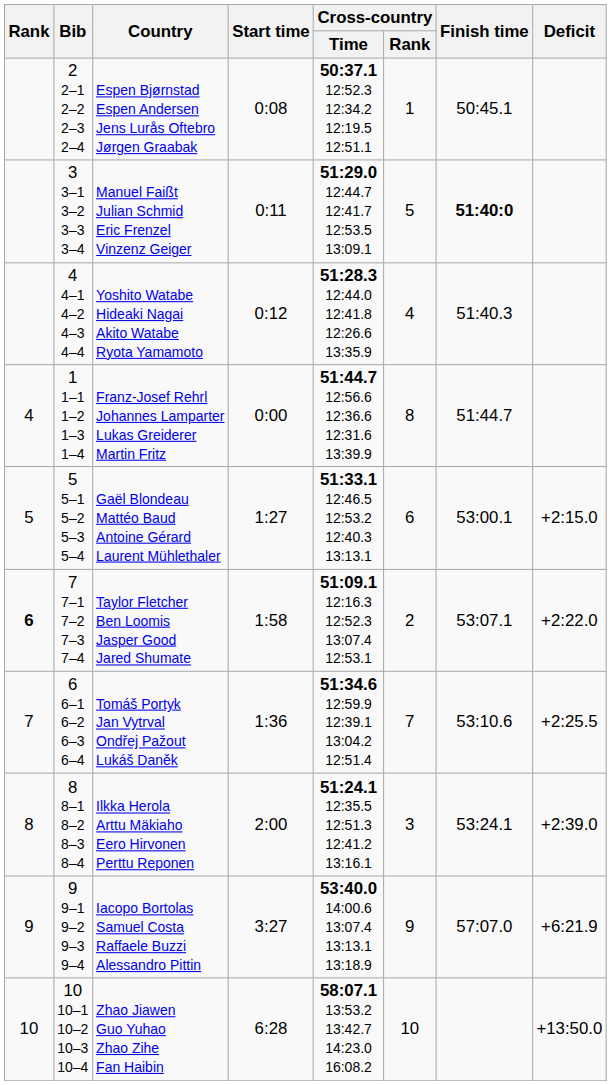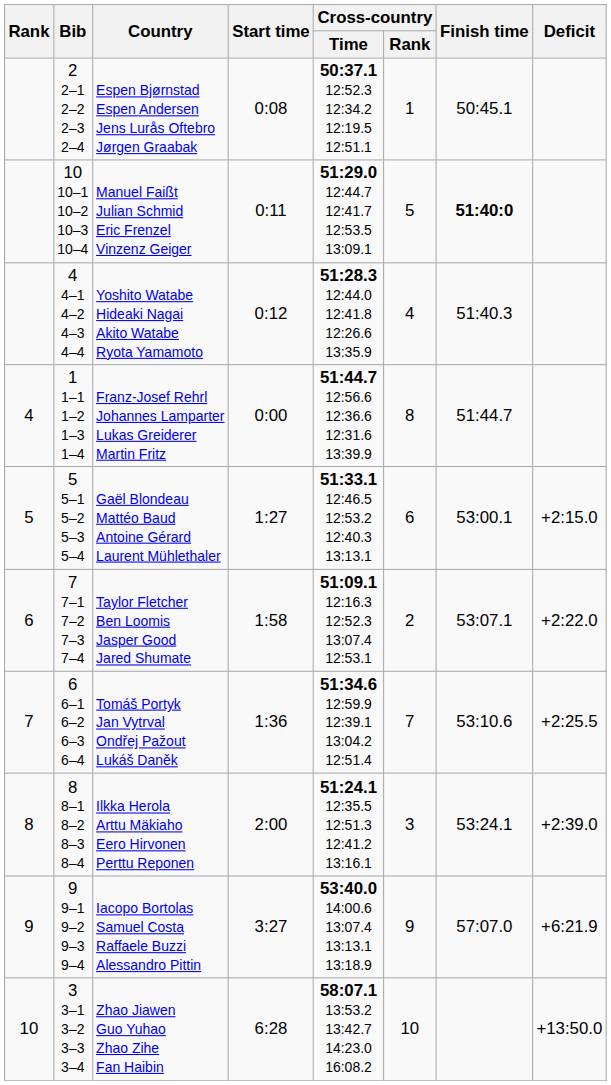 <table class="wikitable sortable" style="text-align:center">
 <tr>
 <th rowspan=2>Rank</th>
 <th rowspan=2>Bib</th>
 <th rowspan=2>Country</th>
 <th rowspan=2>Start time</th>
 <th colspan=2>Cross-country</th>
 <th rowspan=2>Finish time</th>
 <th rowspan=2>Deficit</th>
 </tr>
 <tr>
 <th>Time</th>
 <th>Rank</th>
 </tr>
 <tr>
 <td></td>
 <td>2<br><small>2–1<br>2–2<br>2–3<br>2–4</small></td>
 <td align=left><br><small><a href='#'>Espen Bjørnstad</a><br><a href='#'>Espen Andersen</a><br><a href='#'>Jens Lurås Oftebro</a><br><a href='#'>Jørgen Graabak</a></small></td>
 <td>0:08</td>
 <td><strong>50:37.1</strong><br><small>12:52.3<br>12:34.2<br>12:19.5<br>12:51.1</small></td>
 <td>1</td>
 <td>50:45.1</td>
 <td></td>
 </tr>
 <tr>
 <td></td>
-<td>3<br><small>3–1<br>3–2<br>3–3<br>3–4</small></td>
+<td>10<br><small>10–1<br>10–2<br>10–3<br>10–4</small></td>
 <td align=left><br><small><a href='#'>Manuel Faißt</a><br><a href='#'>Julian Schmid</a><br><a href='#'>Eric Frenzel</a><br><a href='#'>Vinzenz Geiger</a></small></td>
 <td>0:11</td>
 <td><strong>51:29.0</strong><br><small>12:44.7<br>12:41.7<br>12:53.5<br>13:09.1</small></td>
 <td>5</td>
 <td><strong>51:40:0</strong></td>
 <td></td>
 </tr>
 <tr>
 <td></td>
 <td>4<br><small>4–1<br>4–2<br>4–3<br>4–4</small></td>
 <td align=left><br><small><a href='#'>Yoshito Watabe</a><br><a href='#'>Hideaki Nagai</a><br><a href='#'>Akito Watabe</a><br><a href='#'>Ryota Yamamoto</a></small></td>
 <td>0:12</td>
 <td><strong>51:28.3</strong><br><small>12:44.0<br>12:41.8<br>12:26.6<br>13:35.9</small></td>
 <td>4</td>
 <td>51:40.3</td>
 <td></td>
 </tr>
 <tr>
 <td>4</td>
 <td>1<br><small>1–1<br>1–2<br>1–3<br>1–4</small></td>
 <td align=left><br><small><a href='#'>Franz-Josef Rehrl</a><br><a href='#'>Johannes Lamparter</a><br><a href='#'>Lukas Greiderer</a><br><a href='#'>Martin Fritz</a></small></td>
 <td>0:00</td>
 <td><strong>51:44.7</strong><br><small>12:56.6<br>12:36.6<br>12:31.6<br>13:39.9</small></td>
 <td>8</td>
 <td>51:44.7</td>
 <td></td>
 </tr>
 <tr>
 <td>5</td>
 <td>5<br><small>5–1<br>5–2<br>5–3<br>5–4</small></td>
 <td align=left><br><small><a href='#'>Gaël Blondeau</a><br><a href='#'>Mattéo Baud</a><br><a href='#'>Antoine Gérard</a><br><a href='#'>Laurent Mühlethaler</a></small></td>
 <td>1:27</td>
 <td><strong>51:33.1</strong><br><small>12:46.5<br>12:53.2<br>12:40.3<br>13:13.1</small></td>
 <td>6</td>
 <td>53:00.1</td>
 <td>+2:15.0</td>
 </tr>
 <tr>
-<td><strong>6</strong></td>
+<td>6</td>
 <td>7<br><small>7–1<br>7–2<br>7–3<br>7–4</small></td>
 <td align=left><br><small><a href='#'>Taylor Fletcher</a><br><a href='#'>Ben Loomis</a><br><a href='#'>Jasper Good</a><br><a href='#'>Jared Shumate</a></small></td>
 <td>1:58</td>
 <td><strong>51:09.1</strong><br><small>12:16.3<br>12:52.3<br>13:07.4<br>12:53.1</small></td>
 <td>2</td>
 <td>53:07.1</td>
 <td>+2:22.0</td>
 </tr>
 <tr>
 <td>7</td>
 <td>6<br><small>6–1<br>6–2<br>6–3<br>6–4</small></td>
 <td align=left><br><small><a href='#'>Tomáš Portyk</a><br><a href='#'>Jan Vytrval</a><br><a href='#'>Ondřej Pažout</a><br><a href='#'>Lukáš Daněk</a></small></td>
 <td>1:36</td>
 <td><strong>51:34.6</strong><br><small>12:59.9<br>12:39.1<br>13:04.2<br>12:51.4</small></td>
 <td>7</td>
 <td>53:10.6</td>
 <td>+2:25.5</td>
 </tr>
 <tr>
 <td>8</td>
 <td>8<br><small>8–1<br>8–2<br>8–3<br>8–4</small></td>
 <td align=left><br><small><a href='#'>Ilkka Herola</a><br><a href='#'>Arttu Mäkiaho</a><br><a href='#'>Eero Hirvonen</a><br><a href='#'>Perttu Reponen</a></small></td>
 <td>2:00</td>
 <td><strong>51:24.1</strong><br><small>12:35.5<br>12:51.3<br>12:41.2<br>13:16.1</small></td>
 <td>3</td>
 <td>53:24.1</td>
 <td>+2:39.0</td>
 </tr>
 <tr>
 <td>9</td>
 <td>9<br><small>9–1<br>9–2<br>9–3<br>9–4</small></td>
 <td align=left><br><small><a href='#'>Iacopo Bortolas</a><br><a href='#'>Samuel Costa</a><br><a href='#'>Raffaele Buzzi</a><br><a href='#'>Alessandro Pittin</a></small></td>
 <td>3:27</td>
 <td><strong>53:40.0</strong><br><small>14:00.6<br>13:07.4<br>13:13.1<br>13:18.9</small></td>
 <td>9</td>
 <td>57:07.0</td>
 <td>+6:21.9</td>
 </tr>
 <tr>
 <td>10</td>
-<td>10<br><small>10–1<br>10–2<br>10–3<br>10–4</small></td>
+<td>3<br><small>3–1<br>3–2<br>3–3<br>3–4</small></td>
 <td align=left><br><small><a href='#'>Zhao Jiawen</a><br><a href='#'>Guo Yuhao</a><br><a href='#'>Zhao Zihe</a><br><a href='#'>Fan Haibin</a></small></td>
 <td>6:28</td>
 <td><strong>58:07.1</strong><br><small>13:53.2<br>13:42.7<br>14:23.0<br>16:08.2</small></td>
 <td>10</td>
 <td></td>
 <td>+13:50.0</td>
 </tr>
 </table>
